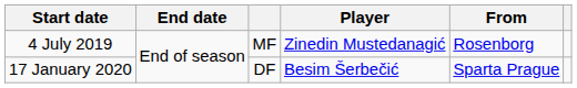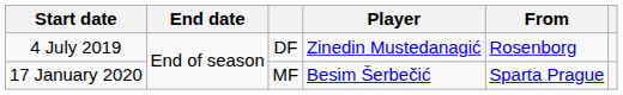 <table class="wikitable" style="text-align:center;">
 <tr>
 <th>Start date</th>
 <th>End date</th>
 <th></th>
 <th>Player</th>
 <th>From</th>
 <th></th>
 </tr>
 <tr>
 <td>4 July 2019</td>
 <td rowspan=2>End of season</td>
-<td>MF</td>
+<td>DF</td>
 <td style="text-align:left"> <a href='#'>Zinedin Mustedanagić</a></td>
 <td style="text-align:left"> <a href='#'>Rosenborg</a></td>
 <td></td>
 </tr>
 <tr>
 <td>17 January 2020</td>
-<td>DF</td>
+<td>MF</td>
 <td style="text-align:left"> <a href='#'>Besim Šerbečić</a></td>
 <td style="text-align:left"> <a href='#'>Sparta Prague</a></td>
 <td></td>
 </tr>
 </table>
